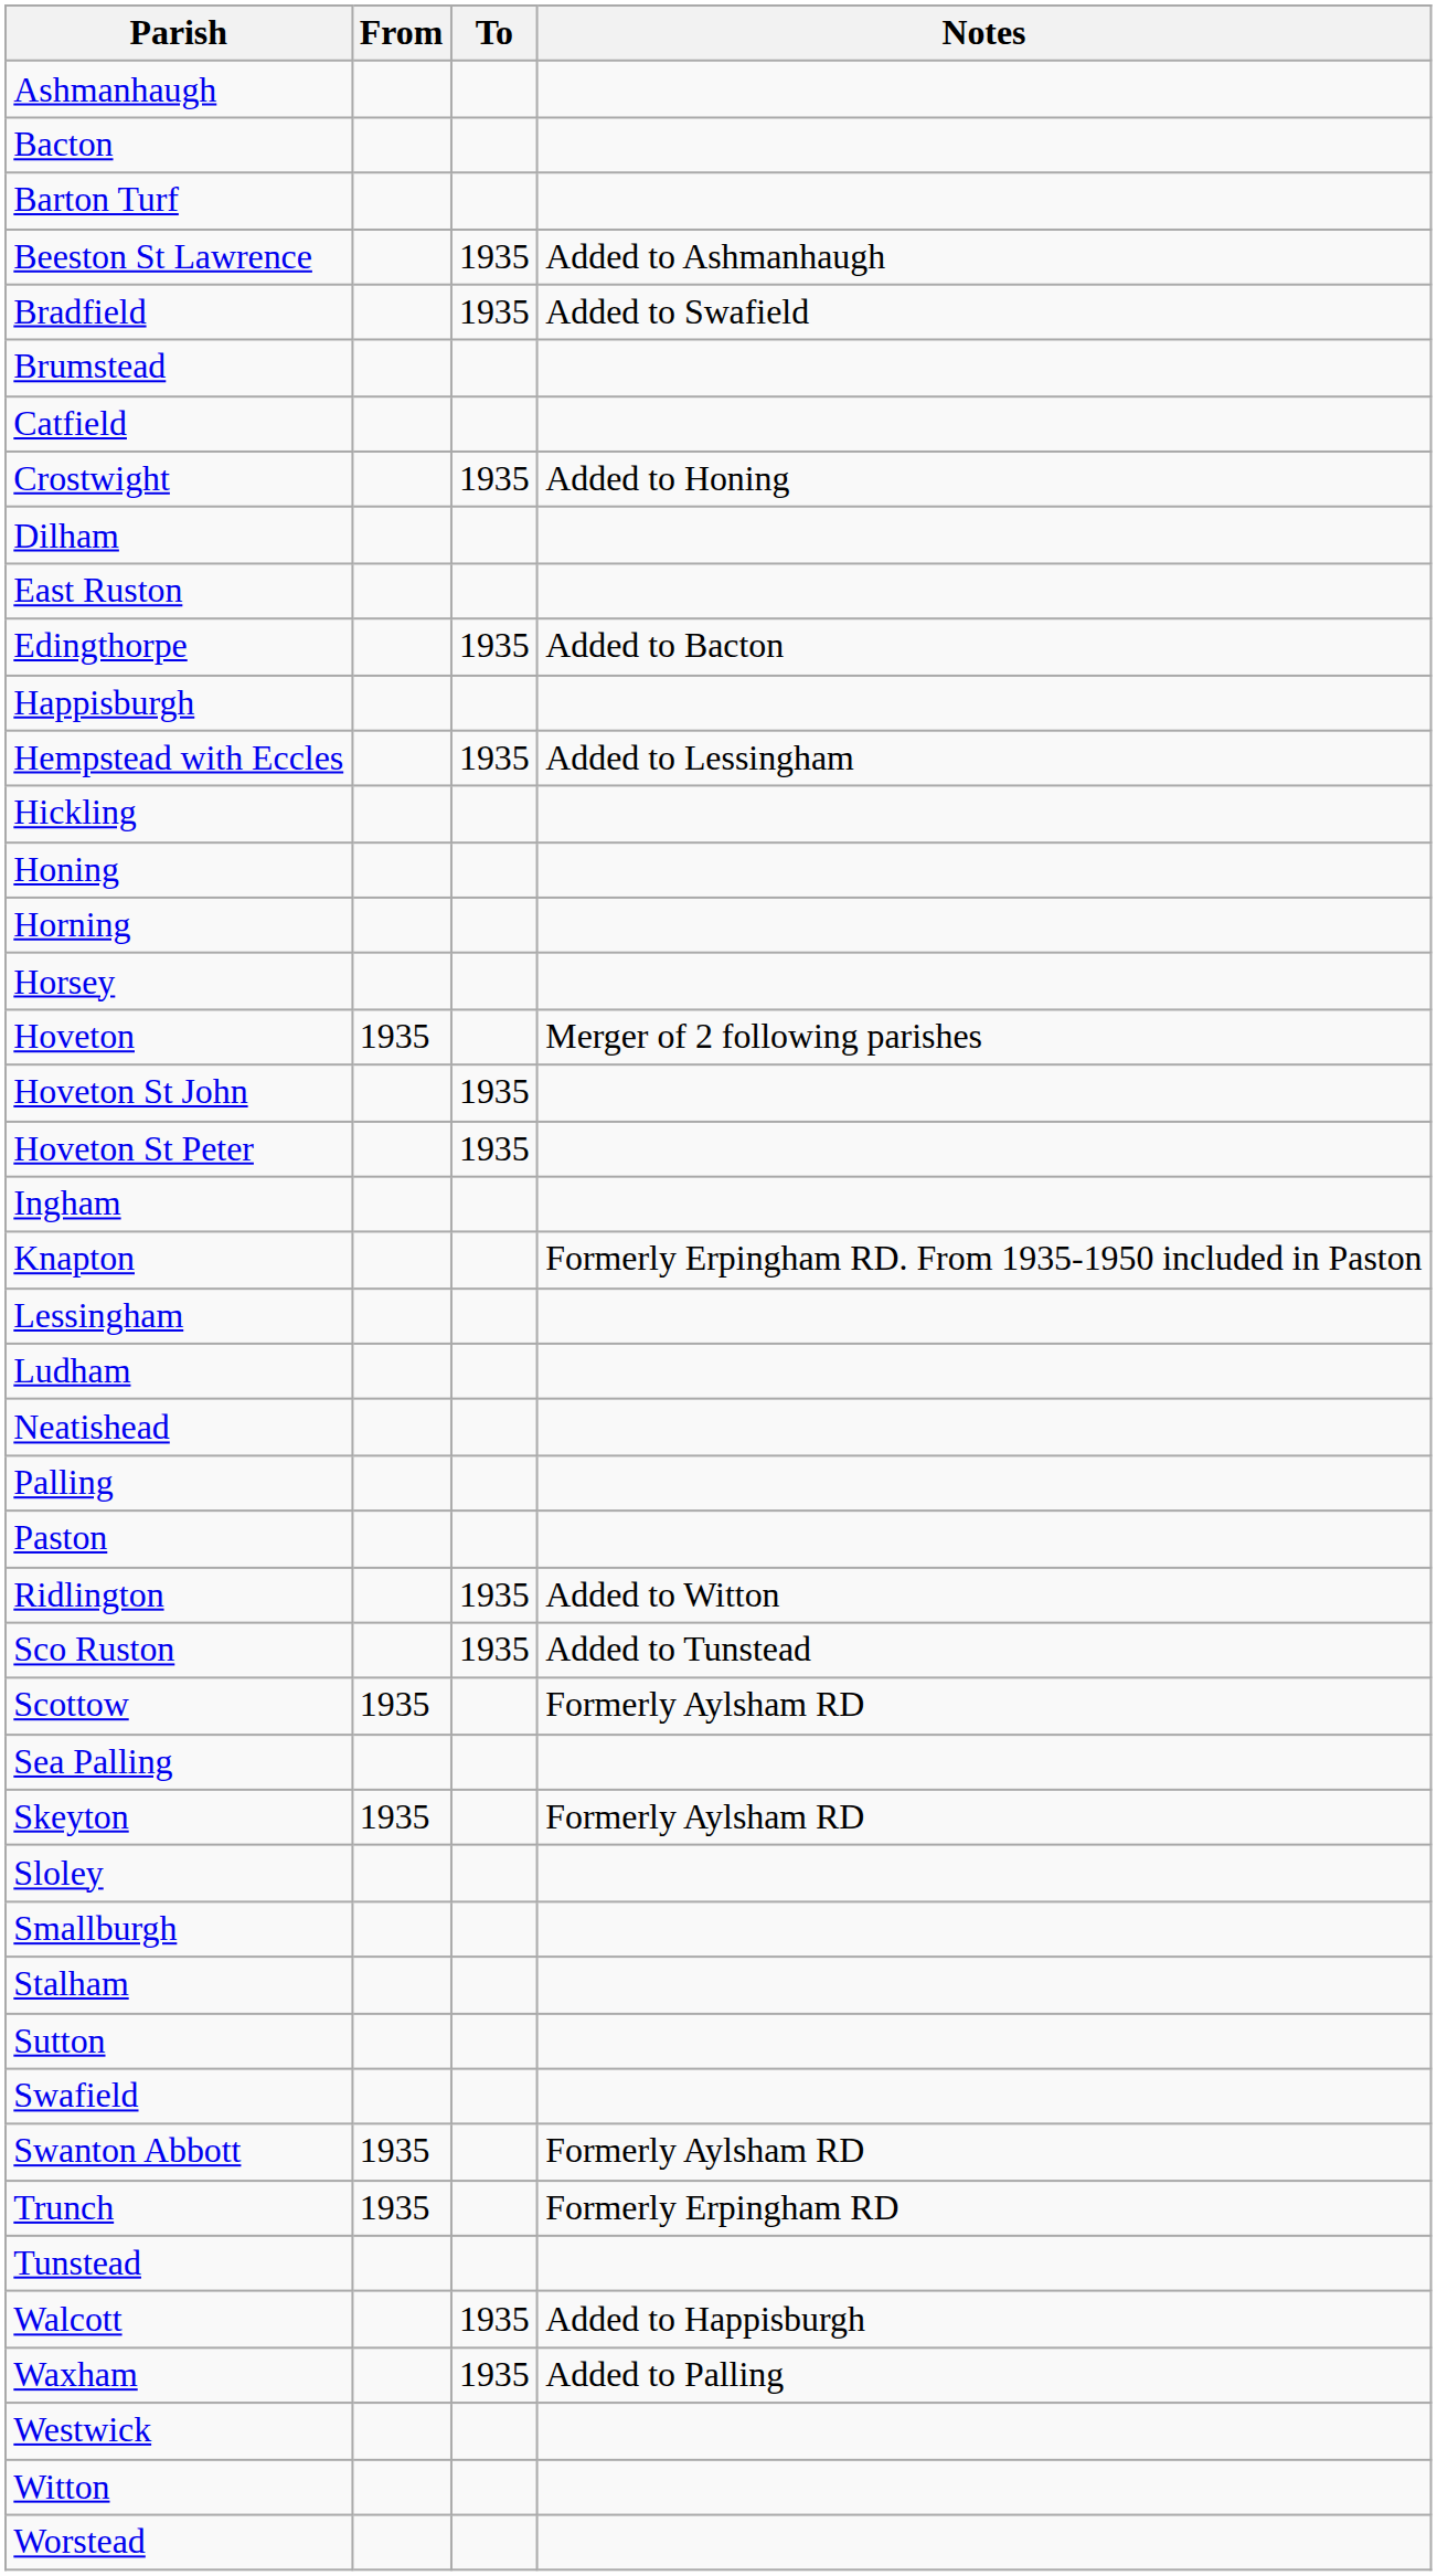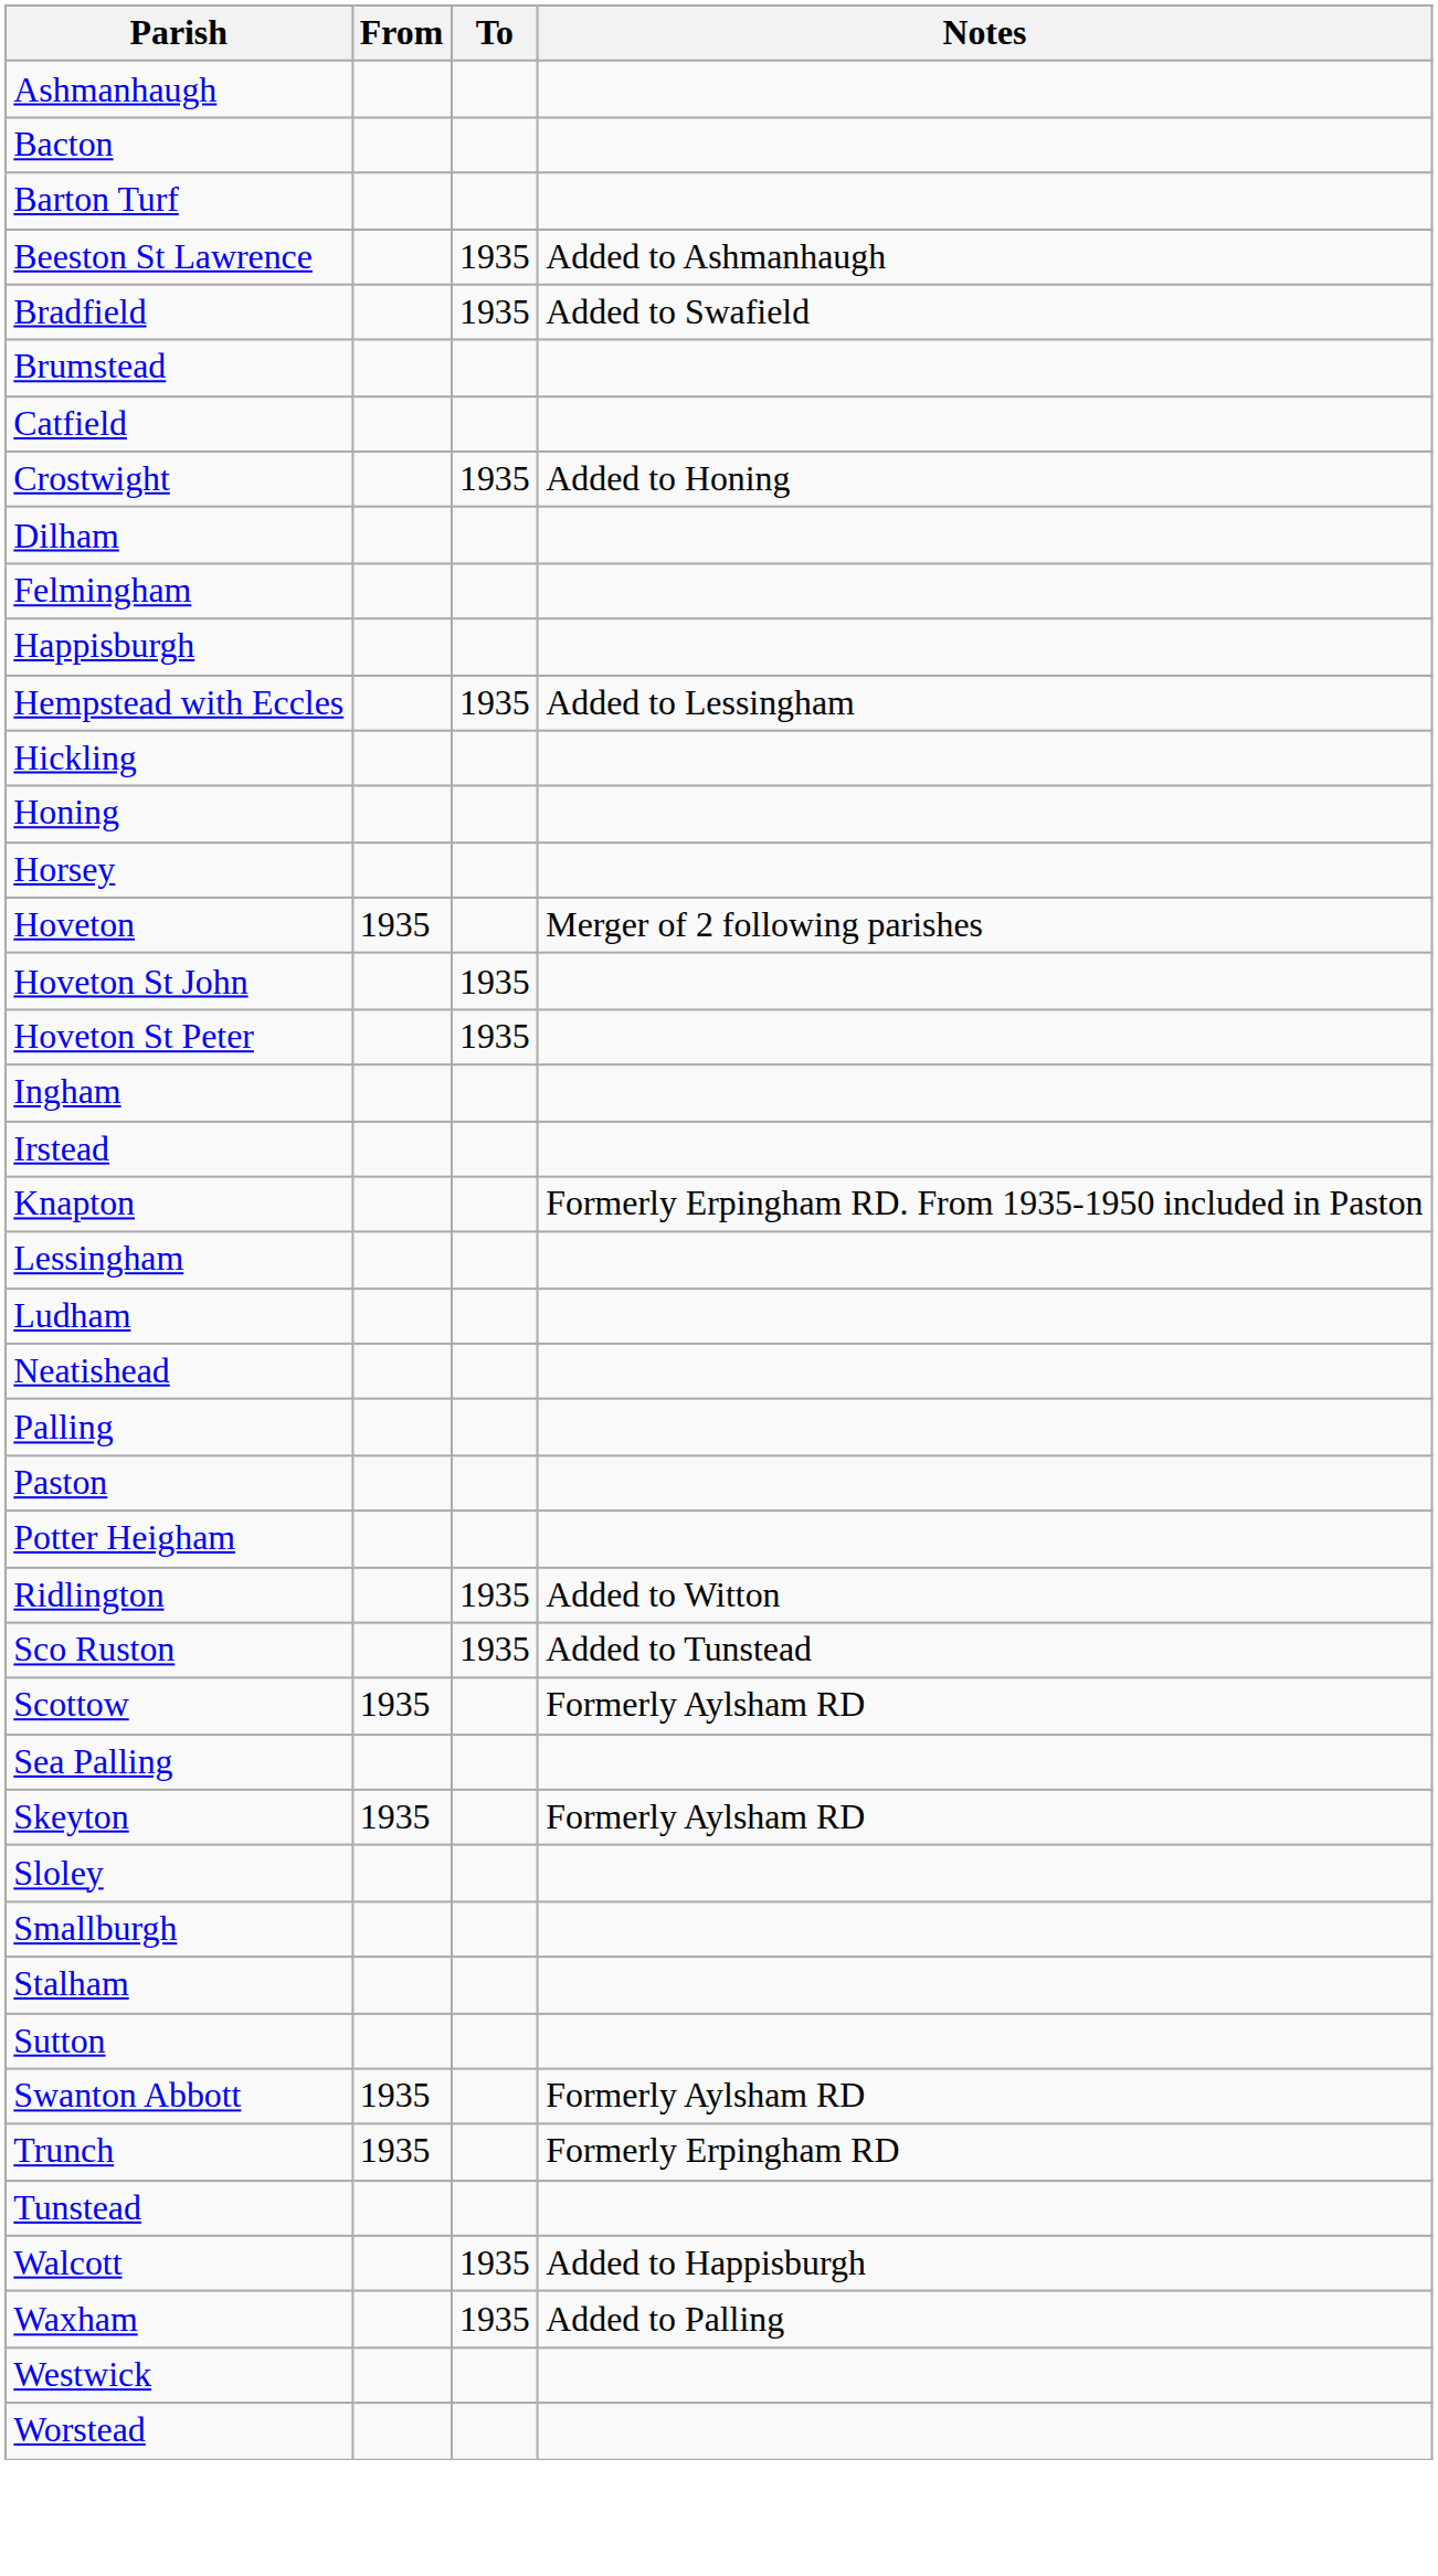 <table class="wikitable">
 <tr>
 <th>Parish</th>
 <th>From</th>
 <th>To</th>
 <th>Notes</th>
 </tr>
 <tr>
 <td><a href='#'>Ashmanhaugh</a></td>
 <td></td>
 <td></td>
 <td></td>
 </tr>
 <tr>
 <td><a href='#'>Bacton</a></td>
 <td></td>
 <td></td>
 <td></td>
 </tr>
 <tr>
 <td><a href='#'>Barton Turf</a></td>
 <td></td>
 <td></td>
 <td></td>
 </tr>
 <tr>
 <td><a href='#'>Beeston St Lawrence</a></td>
 <td></td>
 <td>1935</td>
 <td>Added to Ashmanhaugh</td>
 </tr>
 <tr>
 <td><a href='#'>Bradfield</a></td>
 <td></td>
 <td>1935</td>
 <td>Added to Swafield</td>
 </tr>
 <tr>
 <td><a href='#'>Brumstead</a></td>
 <td></td>
 <td></td>
 <td></td>
 </tr>
 <tr>
 <td><a href='#'>Catfield</a></td>
 <td></td>
 <td></td>
 <td></td>
 </tr>
 <tr>
 <td><a href='#'>Crostwight</a></td>
 <td></td>
 <td>1935</td>
 <td>Added to Honing</td>
 </tr>
 <tr>
 <td><a href='#'>Dilham</a></td>
 <td></td>
 <td></td>
 <td></td>
 </tr>
 <tr>
-<td><a href='#'>East Ruston</a></td>
+<td><a href='#'>Felmingham</a></td>
 <td></td>
 <td></td>
 <td></td>
-</tr>
-<tr>
-<td><a href='#'>Edingthorpe</a></td>
-<td></td>
-<td>1935</td>
-<td>Added to Bacton</td>
 </tr>
 <tr>
 <td><a href='#'>Happisburgh</a></td>
 <td></td>
 <td></td>
 <td></td>
 </tr>
 <tr>
 <td><a href='#'>Hempstead with Eccles</a></td>
 <td></td>
 <td>1935</td>
 <td>Added to Lessingham</td>
 </tr>
 <tr>
 <td><a href='#'>Hickling</a></td>
 <td></td>
 <td></td>
 <td></td>
 </tr>
 <tr>
 <td><a href='#'>Honing</a></td>
-<td></td>
-<td></td>
-<td></td>
-</tr>
-<tr>
-<td><a href='#'>Horning</a></td>
 <td></td>
 <td></td>
 <td></td>
 </tr>
 <tr>
 <td><a href='#'>Horsey</a></td>
 <td></td>
 <td></td>
 <td></td>
 </tr>
 <tr>
 <td><a href='#'>Hoveton</a></td>
 <td>1935</td>
 <td></td>
 <td>Merger of 2 following parishes</td>
 </tr>
 <tr>
 <td><a href='#'>Hoveton St John</a></td>
 <td></td>
 <td>1935</td>
 <td></td>
 </tr>
 <tr>
 <td><a href='#'>Hoveton St Peter</a></td>
 <td></td>
 <td>1935</td>
 <td></td>
 </tr>
 <tr>
 <td><a href='#'>Ingham</a></td>
+<td></td>
+<td></td>
+<td></td>
+</tr>
+<tr>
+<td><a href='#'>Irstead</a></td>
 <td></td>
 <td></td>
 <td></td>
 </tr>
 <tr>
 <td><a href='#'>Knapton</a></td>
 <td></td>
 <td></td>
 <td>Formerly Erpingham RD. From 1935-1950 included in Paston</td>
 </tr>
 <tr>
 <td><a href='#'>Lessingham</a></td>
 <td></td>
 <td></td>
 <td></td>
 </tr>
 <tr>
 <td><a href='#'>Ludham</a></td>
 <td></td>
 <td></td>
 <td></td>
 </tr>
 <tr>
 <td><a href='#'>Neatishead</a></td>
 <td></td>
 <td></td>
 <td></td>
 </tr>
 <tr>
 <td><a href='#'>Palling</a></td>
 <td></td>
 <td></td>
 <td></td>
 </tr>
 <tr>
 <td><a href='#'>Paston</a></td>
+<td></td>
+<td></td>
+<td></td>
+</tr>
+<tr>
+<td><a href='#'>Potter Heigham</a></td>
 <td></td>
 <td></td>
 <td></td>
 </tr>
 <tr>
 <td><a href='#'>Ridlington</a></td>
 <td></td>
 <td>1935</td>
 <td>Added to Witton</td>
 </tr>
 <tr>
 <td><a href='#'>Sco Ruston</a></td>
 <td></td>
 <td>1935</td>
 <td>Added to Tunstead</td>
 </tr>
 <tr>
 <td><a href='#'>Scottow</a></td>
 <td>1935</td>
 <td></td>
 <td>Formerly Aylsham RD</td>
 </tr>
 <tr>
 <td><a href='#'>Sea Palling</a></td>
 <td></td>
 <td></td>
 <td></td>
 </tr>
 <tr>
 <td><a href='#'>Skeyton</a></td>
 <td>1935</td>
 <td></td>
 <td>Formerly Aylsham RD</td>
 </tr>
 <tr>
 <td><a href='#'>Sloley</a></td>
 <td></td>
 <td></td>
 <td></td>
 </tr>
 <tr>
 <td><a href='#'>Smallburgh</a></td>
 <td></td>
 <td></td>
 <td></td>
 </tr>
 <tr>
 <td><a href='#'>Stalham</a></td>
 <td></td>
 <td></td>
 <td></td>
 </tr>
 <tr>
 <td><a href='#'>Sutton</a></td>
 <td></td>
 <td></td>
 <td></td>
 </tr>
 <tr>
-<td><a href='#'>Swafield</a></td>
-<td></td>
-<td></td>
-<td></td>
-</tr>
-<tr>
 <td><a href='#'>Swanton Abbott</a></td>
 <td>1935</td>
 <td></td>
 <td>Formerly Aylsham RD</td>
 </tr>
 <tr>
 <td><a href='#'>Trunch</a></td>
 <td>1935</td>
 <td></td>
 <td>Formerly Erpingham RD</td>
 </tr>
 <tr>
 <td><a href='#'>Tunstead</a></td>
 <td></td>
 <td></td>
 <td></td>
 </tr>
 <tr>
 <td><a href='#'>Walcott</a></td>
 <td></td>
 <td>1935</td>
 <td>Added to Happisburgh</td>
 </tr>
 <tr>
 <td><a href='#'>Waxham</a></td>
 <td></td>
 <td>1935</td>
 <td>Added to Palling</td>
 </tr>
 <tr>
 <td><a href='#'>Westwick</a></td>
 <td></td>
 <td></td>
 <td></td>
 </tr>
 <tr>
-<td><a href='#'>Witton</a></td>
-<td></td>
-<td></td>
-<td></td>
-</tr>
-<tr>
 <td><a href='#'>Worstead</a></td>
 <td></td>
 <td></td>
 <td></td>
 </tr>
 </table>
